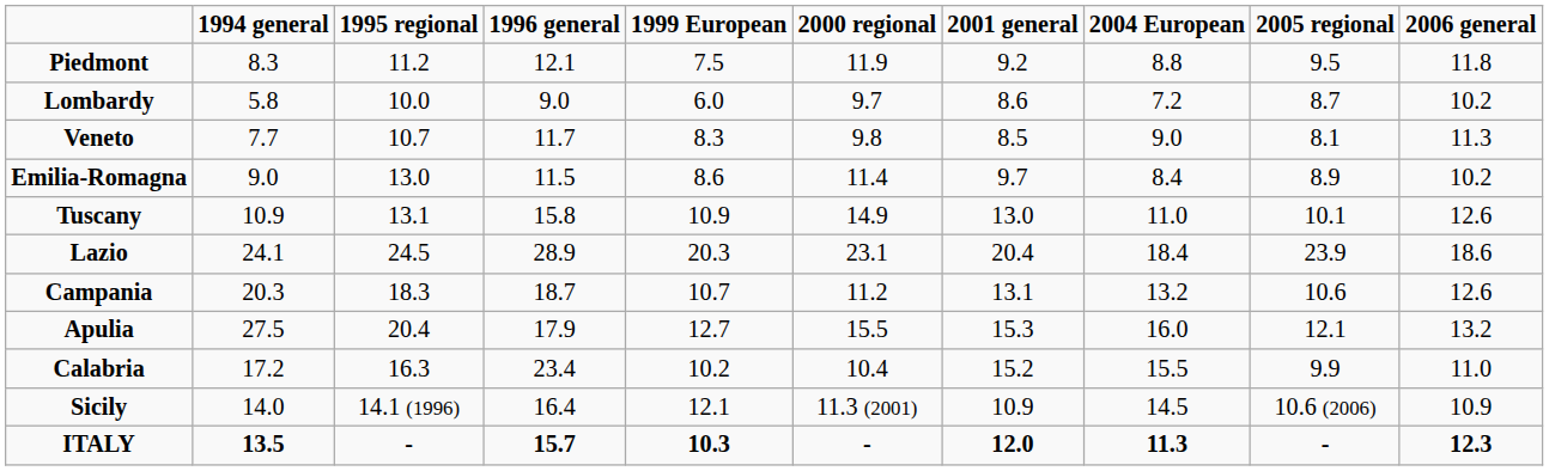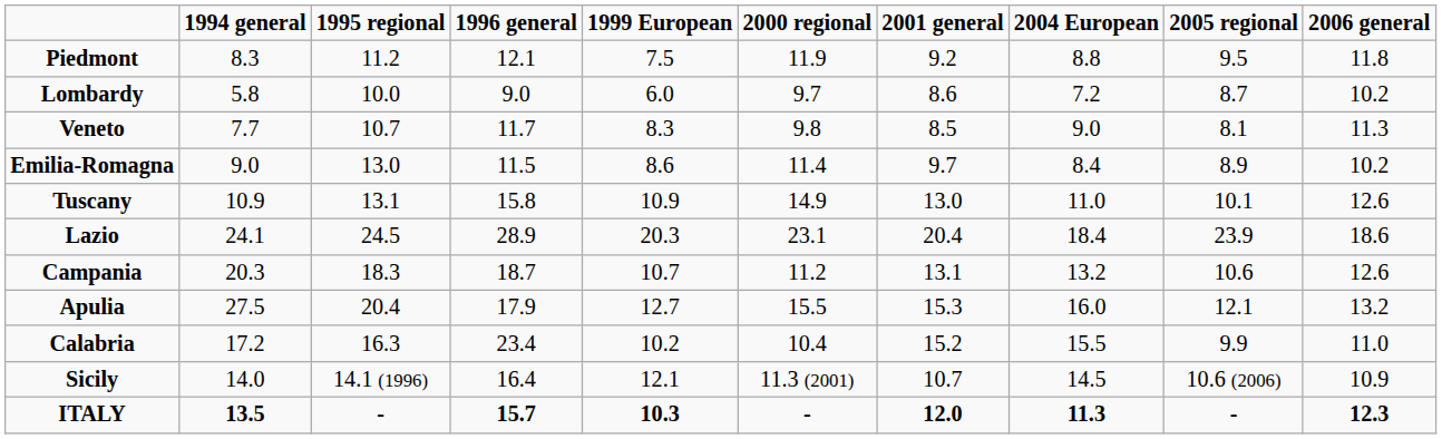 <table class="wikitable" style="text-align:center">
 <tr>
 <td></td>
 <td><strong>1994 general</strong></td>
 <td><strong>1995 regional</strong></td>
 <td><strong>1996 general</strong></td>
 <td><strong>1999 European</strong></td>
 <td><strong>2000 regional</strong></td>
 <td><strong>2001 general</strong></td>
 <td><strong>2004 European</strong></td>
 <td><strong>2005 regional</strong></td>
 <td><strong>2006 general</strong></td>
 </tr>
 <tr>
 <td><strong>Piedmont</strong></td>
 <td>8.3</td>
 <td>11.2</td>
 <td>12.1</td>
 <td>7.5</td>
 <td>11.9</td>
 <td>9.2</td>
 <td>8.8</td>
 <td>9.5</td>
 <td>11.8</td>
 </tr>
 <tr>
 <td><strong>Lombardy</strong></td>
 <td>5.8</td>
 <td>10.0</td>
 <td>9.0</td>
 <td>6.0</td>
 <td>9.7</td>
 <td>8.6</td>
 <td>7.2</td>
 <td>8.7</td>
 <td>10.2</td>
 </tr>
 <tr>
 <td><strong>Veneto</strong></td>
 <td>7.7</td>
 <td>10.7</td>
 <td>11.7</td>
 <td>8.3</td>
 <td>9.8</td>
 <td>8.5</td>
 <td>9.0</td>
 <td>8.1</td>
 <td>11.3</td>
 </tr>
 <tr>
 <td><strong>Emilia-Romagna</strong></td>
 <td>9.0</td>
 <td>13.0</td>
 <td>11.5</td>
 <td>8.6</td>
 <td>11.4</td>
 <td>9.7</td>
 <td>8.4</td>
 <td>8.9</td>
 <td>10.2</td>
 </tr>
 <tr>
 <td><strong>Tuscany</strong></td>
 <td>10.9</td>
 <td>13.1</td>
 <td>15.8</td>
 <td>10.9</td>
 <td>14.9</td>
 <td>13.0</td>
 <td>11.0</td>
 <td>10.1</td>
 <td>12.6</td>
 </tr>
 <tr>
 <td><strong>Lazio</strong></td>
 <td>24.1</td>
 <td>24.5</td>
 <td>28.9</td>
 <td>20.3</td>
 <td>23.1</td>
 <td>20.4</td>
 <td>18.4</td>
 <td>23.9</td>
 <td>18.6</td>
 </tr>
 <tr>
 <td><strong>Campania</strong></td>
 <td>20.3</td>
 <td>18.3</td>
 <td>18.7</td>
 <td>10.7</td>
 <td>11.2</td>
 <td>13.1</td>
 <td>13.2</td>
 <td>10.6</td>
 <td>12.6</td>
 </tr>
 <tr>
 <td><strong>Apulia</strong></td>
 <td>27.5</td>
 <td>20.4</td>
 <td>17.9</td>
 <td>12.7</td>
 <td>15.5</td>
 <td>15.3</td>
 <td>16.0</td>
 <td>12.1</td>
 <td>13.2</td>
 </tr>
 <tr>
 <td><strong>Calabria</strong></td>
 <td>17.2</td>
 <td>16.3</td>
 <td>23.4</td>
 <td>10.2</td>
 <td>10.4</td>
 <td>15.2</td>
 <td>15.5</td>
 <td>9.9</td>
 <td>11.0</td>
 </tr>
 <tr>
 <td><strong>Sicily</strong></td>
 <td>14.0</td>
 <td>14.1 <small>(1996)</small></td>
 <td>16.4</td>
 <td>12.1</td>
 <td>11.3 <small>(2001)</small></td>
-<td>10.9</td>
+<td>10.7</td>
 <td>14.5</td>
 <td>10.6 <small>(2006)</small></td>
 <td>10.9</td>
 </tr>
 <tr>
 <td><strong>ITALY</strong></td>
 <td><strong>13.5</strong></td>
 <td><strong>-</strong></td>
 <td><strong>15.7</strong></td>
 <td><strong>10.3</strong></td>
 <td><strong>-</strong></td>
 <td><strong>12.0</strong></td>
 <td><strong>11.3</strong></td>
 <td><strong>-</strong></td>
 <td><strong>12.3</strong></td>
 </tr>
 </table>
